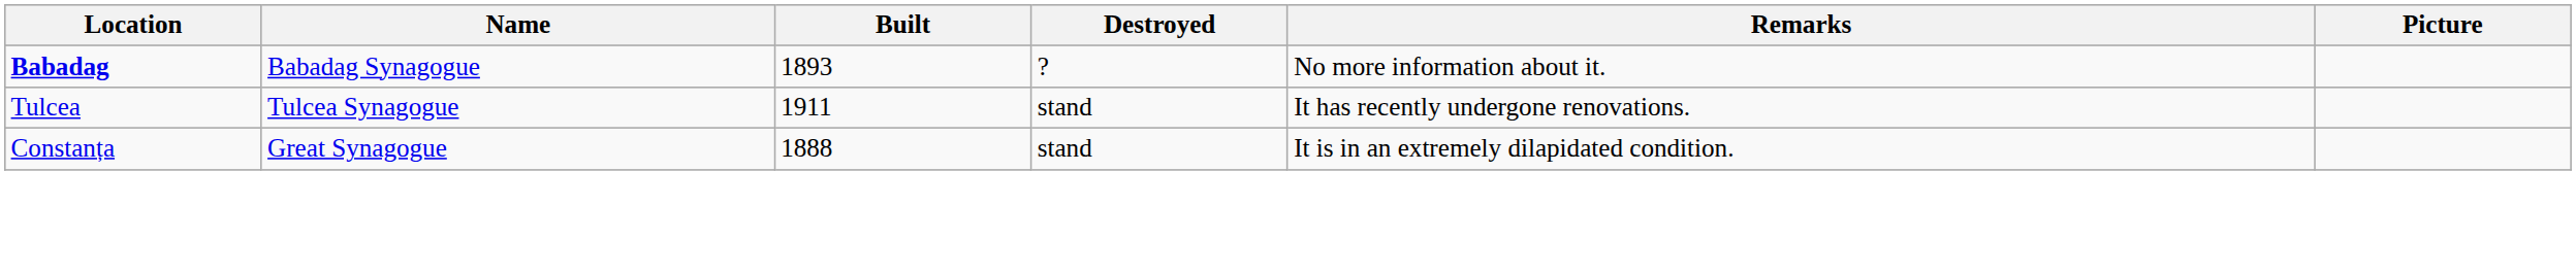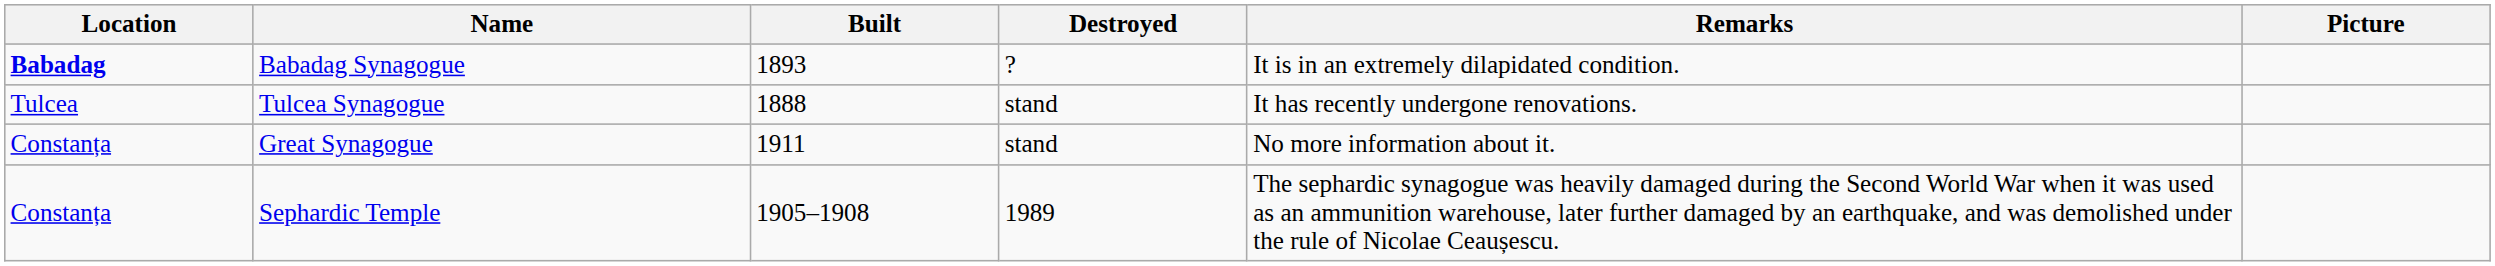 <table class="wikitable sortable" width="100%">
 <tr>
 <th width="10%">Location</th>
 <th width="20%">Name</th>
 <th width="10%">Built</th>
 <th width="10%">Destroyed</th>
 <th width="40%" class="unsortable">Remarks</th>
 <th width="10%" class="unsortable">Picture</th>
 </tr>
 <tr>
 <td><strong><a href='#'>Babadag</a></strong></td>
 <td><a href='#'>Babadag Synagogue</a></td>
 <td>1893</td>
 <td>?</td>
-<td>No more information about it.</td>
+<td>It is in an extremely dilapidated condition.</td>
 <td></td>
 </tr>
 <tr>
 <td><a href='#'>Tulcea</a></td>
 <td><a href='#'>Tulcea Synagogue</a></td>
-<td>1911</td>
+<td>1888</td>
 <td>stand</td>
 <td>It has recently undergone renovations.</td>
 <td></td>
 </tr>
 <tr>
 <td><a href='#'>Constanța</a></td>
 <td><a href='#'>Great Synagogue</a></td>
-<td>1888</td>
+<td>1911</td>
 <td>stand</td>
-<td>It is in an extremely dilapidated condition.</td>
+<td>No more information about it.</td>
+<td></td>
+</tr>
+<tr>
+<td><a href='#'>Constanța</a></td>
+<td><a href='#'>Sephardic Temple</a></td>
+<td>1905–1908</td>
+<td>1989</td>
+<td>The sephardic synagogue was heavily damaged during the Second World War when it was used as an ammunition warehouse, later further damaged by an earthquake, and was demolished under the rule of Nicolae Ceaușescu.</td>
 <td></td>
 </tr>
 </table>
